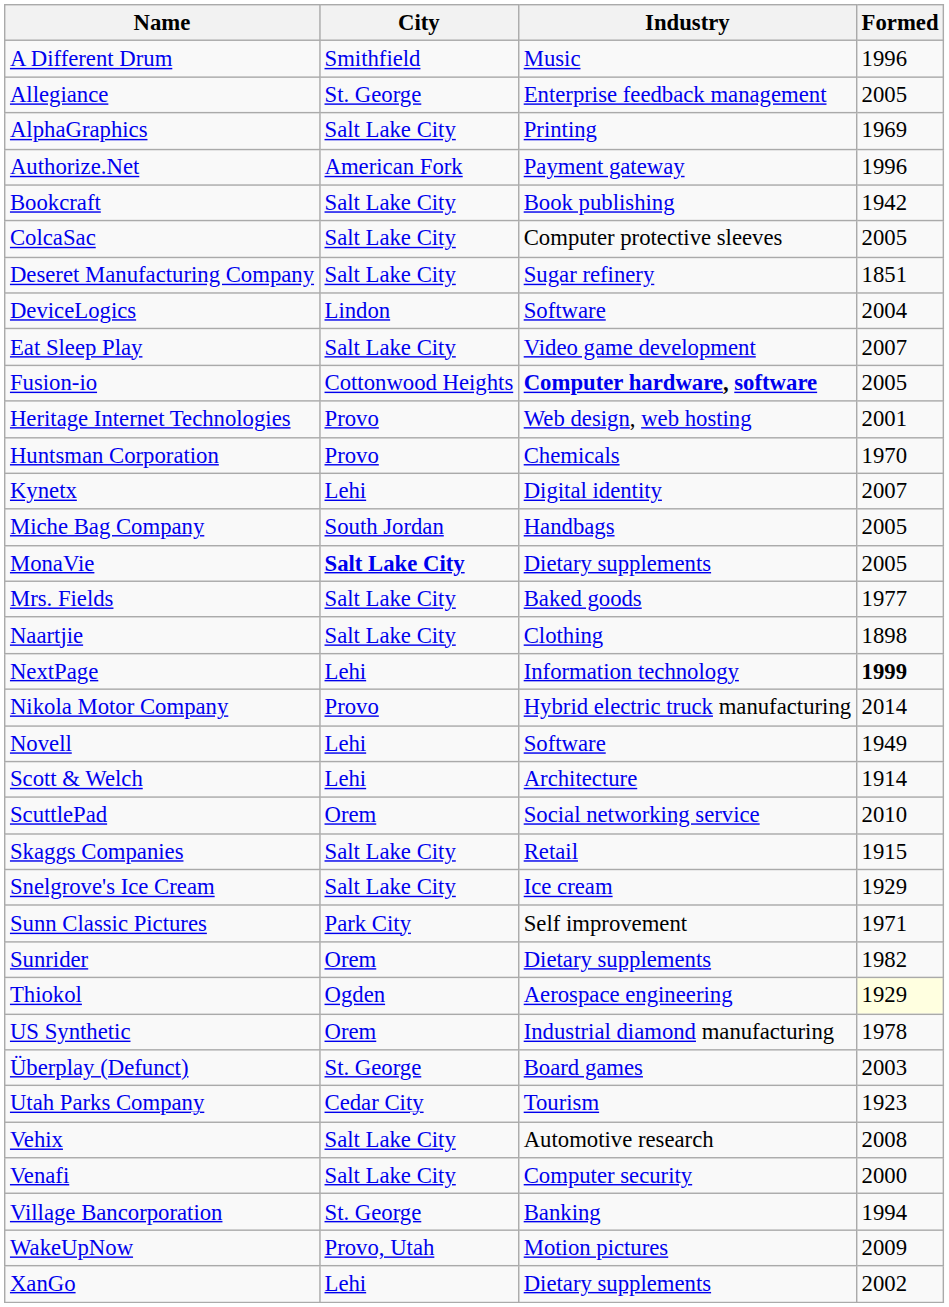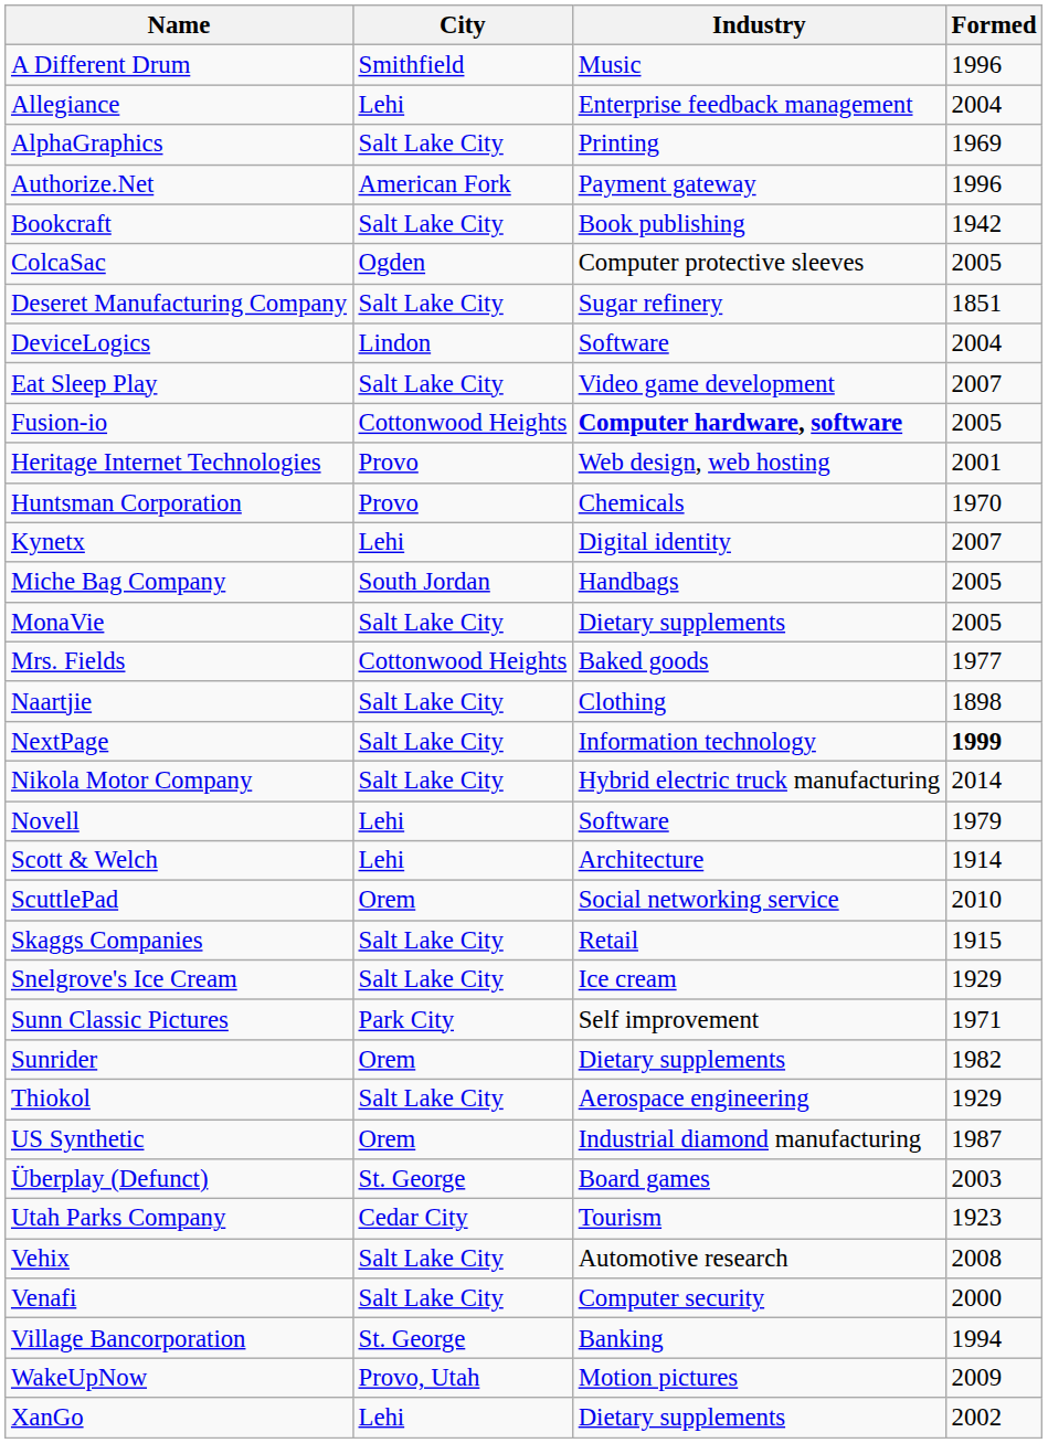 <table class="wikitable sortable">
 <tr>
 <th>Name</th>
 <th>City</th>
 <th>Industry</th>
 <th>Formed</th>
 </tr>
 <tr>
 <td><a href='#'>A Different Drum</a></td>
 <td><a href='#'>Smithfield</a></td>
 <td><a href='#'>Music</a></td>
 <td>1996</td>
 </tr>
 <tr>
 <td><a href='#'>Allegiance</a></td>
-<td><a href='#'>St. George</a></td>
+<td><a href='#'>Lehi</a></td>
 <td><a href='#'>Enterprise feedback management</a></td>
-<td>2005</td>
+<td>2004</td>
 </tr>
 <tr>
 <td><a href='#'>AlphaGraphics</a></td>
 <td><a href='#'>Salt Lake City</a></td>
 <td><a href='#'>Printing</a></td>
 <td>1969</td>
 </tr>
 <tr>
 <td><a href='#'>Authorize.Net</a></td>
 <td><a href='#'>American Fork</a></td>
 <td><a href='#'>Payment gateway</a></td>
 <td>1996</td>
 </tr>
 <tr>
 <td><a href='#'>Bookcraft</a></td>
 <td><a href='#'>Salt Lake City</a></td>
 <td><a href='#'>Book publishing</a></td>
 <td>1942</td>
 </tr>
 <tr>
 <td><a href='#'>ColcaSac</a></td>
-<td><a href='#'>Salt Lake City</a></td>
+<td><a href='#'>Ogden</a></td>
 <td>Computer protective sleeves</td>
 <td>2005</td>
 </tr>
 <tr>
 <td><a href='#'>Deseret Manufacturing Company</a></td>
 <td><a href='#'>Salt Lake City</a></td>
 <td><a href='#'>Sugar refinery</a></td>
 <td>1851</td>
 </tr>
 <tr>
 <td><a href='#'>DeviceLogics</a></td>
 <td><a href='#'>Lindon</a></td>
 <td><a href='#'>Software</a></td>
 <td>2004</td>
 </tr>
 <tr>
 <td><a href='#'>Eat Sleep Play</a></td>
 <td><a href='#'>Salt Lake City</a></td>
 <td><a href='#'>Video game development</a></td>
 <td>2007</td>
 </tr>
 <tr>
 <td><a href='#'>Fusion-io</a></td>
 <td><a href='#'>Cottonwood Heights</a></td>
 <td><strong><a href='#'>Computer hardware</a>, <a href='#'>software</a></strong></td>
 <td>2005</td>
 </tr>
 <tr>
 <td><a href='#'>Heritage Internet Technologies</a></td>
 <td><a href='#'>Provo</a></td>
 <td><a href='#'>Web design</a>, <a href='#'>web hosting</a></td>
 <td>2001</td>
 </tr>
 <tr>
 <td><a href='#'>Huntsman Corporation</a></td>
 <td><a href='#'>Provo</a></td>
 <td><a href='#'>Chemicals</a></td>
 <td>1970</td>
 </tr>
 <tr>
 <td><a href='#'>Kynetx</a></td>
 <td><a href='#'>Lehi</a></td>
 <td><a href='#'>Digital identity</a></td>
 <td>2007</td>
 </tr>
 <tr>
 <td><a href='#'>Miche Bag Company</a></td>
 <td><a href='#'>South Jordan</a></td>
 <td><a href='#'>Handbags</a></td>
 <td>2005</td>
 </tr>
 <tr>
 <td><a href='#'>MonaVie</a></td>
-<td><strong><a href='#'>Salt Lake City</a></strong></td>
+<td><a href='#'>Salt Lake City</a></td>
 <td><a href='#'>Dietary supplements</a></td>
 <td>2005</td>
 </tr>
 <tr>
 <td><a href='#'>Mrs. Fields</a></td>
-<td><a href='#'>Salt Lake City</a></td>
+<td><a href='#'>Cottonwood Heights</a></td>
 <td><a href='#'>Baked goods</a></td>
 <td>1977</td>
 </tr>
 <tr>
 <td><a href='#'>Naartjie</a></td>
 <td><a href='#'>Salt Lake City</a></td>
 <td><a href='#'>Clothing</a></td>
 <td>1898</td>
 </tr>
 <tr>
 <td><a href='#'>NextPage</a></td>
-<td><a href='#'>Lehi</a></td>
+<td><a href='#'>Salt Lake City</a></td>
 <td><a href='#'>Information technology</a></td>
 <td><strong>1999</strong></td>
 </tr>
 <tr>
 <td><a href='#'>Nikola Motor Company</a></td>
-<td><a href='#'>Provo</a></td>
+<td><a href='#'>Salt Lake City</a></td>
 <td><a href='#'>Hybrid electric truck</a> manufacturing</td>
 <td>2014</td>
 </tr>
 <tr>
 <td><a href='#'>Novell</a></td>
 <td><a href='#'>Lehi</a></td>
 <td><a href='#'>Software</a></td>
-<td>1949</td>
+<td>1979</td>
 </tr>
 <tr>
 <td><a href='#'>Scott & Welch</a></td>
 <td><a href='#'>Lehi</a></td>
 <td><a href='#'>Architecture</a></td>
 <td>1914</td>
 </tr>
 <tr>
 <td><a href='#'>ScuttlePad</a></td>
 <td><a href='#'>Orem</a></td>
 <td><a href='#'>Social networking service</a></td>
 <td>2010</td>
 </tr>
 <tr>
 <td><a href='#'>Skaggs Companies</a></td>
 <td><a href='#'>Salt Lake City</a></td>
 <td><a href='#'>Retail</a></td>
 <td>1915</td>
 </tr>
 <tr>
 <td><a href='#'>Snelgrove's Ice Cream</a></td>
 <td><a href='#'>Salt Lake City</a></td>
 <td><a href='#'>Ice cream</a></td>
 <td>1929</td>
 </tr>
 <tr>
 <td><a href='#'>Sunn Classic Pictures</a></td>
 <td><a href='#'>Park City</a></td>
 <td>Self improvement</td>
 <td>1971</td>
 </tr>
 <tr>
 <td><a href='#'>Sunrider</a></td>
 <td><a href='#'>Orem</a></td>
 <td><a href='#'>Dietary supplements</a></td>
 <td>1982</td>
 </tr>
 <tr>
 <td><a href='#'>Thiokol</a></td>
-<td><a href='#'>Ogden</a></td>
+<td><a href='#'>Salt Lake City</a></td>
 <td><a href='#'>Aerospace engineering</a></td>
-<td style="background: lightyellow;">1929</td>
+<td>1929</td>
 </tr>
 <tr>
 <td><a href='#'>US Synthetic</a></td>
 <td><a href='#'>Orem</a></td>
 <td><a href='#'>Industrial diamond</a> manufacturing</td>
-<td>1978</td>
+<td>1987</td>
 </tr>
 <tr>
 <td><a href='#'>Überplay (Defunct)</a></td>
 <td><a href='#'>St. George</a></td>
 <td><a href='#'>Board games</a></td>
 <td>2003</td>
 </tr>
 <tr>
 <td><a href='#'>Utah Parks Company</a></td>
 <td><a href='#'>Cedar City</a></td>
 <td><a href='#'>Tourism</a></td>
 <td>1923</td>
 </tr>
 <tr>
 <td><a href='#'>Vehix</a></td>
 <td><a href='#'>Salt Lake City</a></td>
 <td>Automotive research</td>
 <td>2008</td>
 </tr>
 <tr>
 <td><a href='#'>Venafi</a></td>
 <td><a href='#'>Salt Lake City</a></td>
 <td><a href='#'>Computer security</a></td>
 <td>2000</td>
 </tr>
 <tr>
 <td><a href='#'>Village Bancorporation</a></td>
 <td><a href='#'>St. George</a></td>
 <td><a href='#'>Banking</a></td>
 <td>1994</td>
 </tr>
 <tr>
 <td><a href='#'>WakeUpNow</a></td>
 <td><a href='#'>Provo, Utah</a></td>
 <td><a href='#'>Motion pictures</a></td>
 <td>2009</td>
 </tr>
 <tr>
 <td><a href='#'>XanGo</a></td>
 <td><a href='#'>Lehi</a></td>
 <td><a href='#'>Dietary supplements</a></td>
 <td>2002</td>
 </tr>
 <tr>
 </tr>
 </table>
